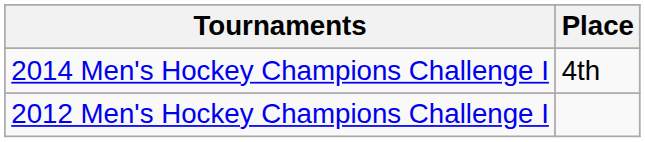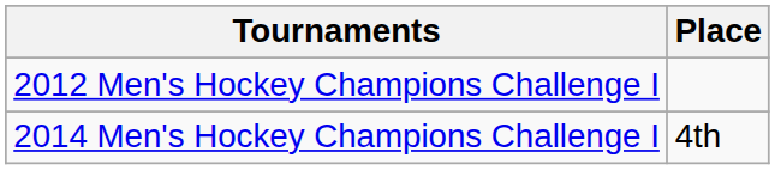 <table class="wikitable collapsible">
 <tr>
 <th>Tournaments</th>
 <th>Place</th>
 </tr>
 <tr>
+<td><a href='#'>2012 Men's Hockey Champions Challenge I</a></td>
+<td></td>
+</tr>
+<tr>
 <td><a href='#'>2014 Men's Hockey Champions Challenge I</a></td>
 <td>4th</td>
 </tr>
-<tr>
-<td><a href='#'>2012 Men's Hockey Champions Challenge I</a></td>
-<td></td>
-</tr>
 </table>
